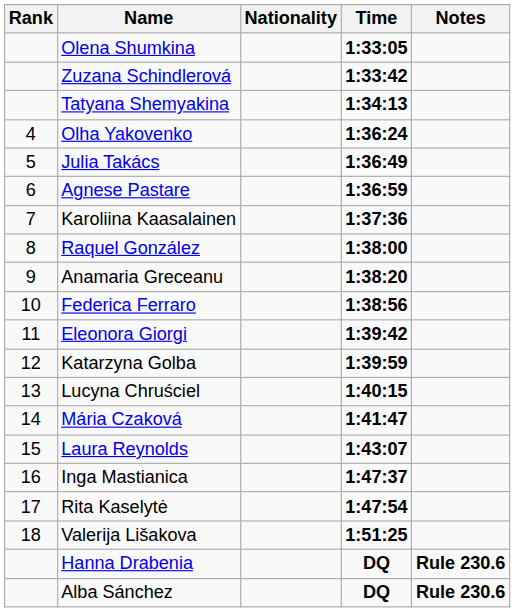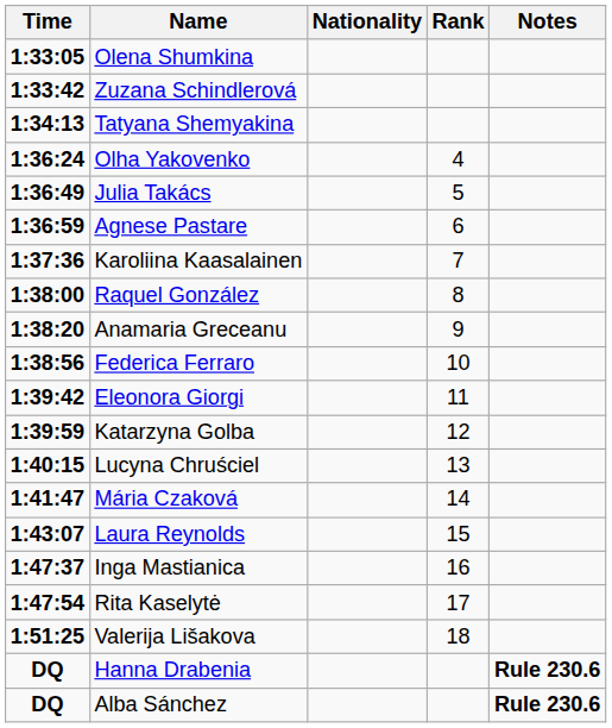 <table class="wikitable sortable" style="text-align:center">
 <tr>
-<th>Rank</th>
+<th>Time</th>
 <th>Name</th>
 <th>Nationality</th>
-<th>Time</th>
+<th>Rank</th>
 <th>Notes</th>
 </tr>
 <tr>
-<td></td>
+<td><strong>1:33:05</strong></td>
 <td align=left><a href='#'>Olena Shumkina</a></td>
 <td align=left></td>
-<td><strong>1:33:05</strong></td>
+<td></td>
 <td></td>
 </tr>
 <tr>
-<td></td>
+<td><strong>1:33:42</strong></td>
 <td align=left><a href='#'>Zuzana Schindlerová</a></td>
 <td align=left></td>
-<td><strong>1:33:42</strong></td>
+<td></td>
 <td></td>
 </tr>
 <tr>
-<td></td>
+<td><strong>1:34:13</strong></td>
 <td align=left><a href='#'>Tatyana Shemyakina</a></td>
 <td align=left></td>
-<td><strong>1:34:13</strong></td>
+<td></td>
 <td></td>
 </tr>
 <tr>
-<td>4</td>
+<td><strong>1:36:24</strong></td>
 <td align=left><a href='#'>Olha Yakovenko</a></td>
 <td align=left></td>
-<td><strong>1:36:24</strong></td>
+<td>4</td>
 <td></td>
 </tr>
 <tr>
-<td>5</td>
+<td><strong>1:36:49</strong></td>
 <td align=left><a href='#'>Julia Takács</a></td>
 <td align=left></td>
-<td><strong>1:36:49</strong></td>
+<td>5</td>
 <td></td>
 </tr>
 <tr>
-<td>6</td>
+<td><strong>1:36:59</strong></td>
 <td align=left><a href='#'>Agnese Pastare</a></td>
 <td align=left></td>
-<td><strong>1:36:59</strong></td>
+<td>6</td>
 <td></td>
 </tr>
 <tr>
-<td>7</td>
+<td><strong>1:37:36</strong></td>
 <td align=left>Karoliina Kaasalainen</td>
 <td align="left"></td>
-<td><strong>1:37:36</strong></td>
+<td>7</td>
 <td></td>
 </tr>
 <tr>
-<td>8</td>
+<td><strong>1:38:00</strong></td>
 <td align=left><a href='#'>Raquel González</a></td>
 <td align=left></td>
-<td><strong>1:38:00</strong></td>
+<td>8</td>
 <td></td>
 </tr>
 <tr>
-<td>9</td>
+<td><strong>1:38:20</strong></td>
 <td align=left>Anamaria Greceanu</td>
 <td align="left"></td>
-<td><strong>1:38:20</strong></td>
+<td>9</td>
 <td></td>
 </tr>
 <tr>
-<td>10</td>
+<td><strong>1:38:56</strong></td>
 <td align=left><a href='#'>Federica Ferraro</a></td>
 <td align=left></td>
-<td><strong>1:38:56</strong></td>
+<td>10</td>
 <td></td>
 </tr>
 <tr>
-<td>11</td>
+<td><strong>1:39:42</strong></td>
 <td align=left><a href='#'>Eleonora Giorgi</a></td>
 <td align=left></td>
-<td><strong>1:39:42</strong></td>
+<td>11</td>
 <td></td>
 </tr>
 <tr>
-<td>12</td>
+<td><strong>1:39:59</strong></td>
 <td align=left>Katarzyna Golba</td>
 <td align="left"></td>
-<td><strong>1:39:59</strong></td>
+<td>12</td>
 <td></td>
 </tr>
 <tr>
-<td>13</td>
+<td><strong>1:40:15</strong></td>
 <td align=left>Lucyna Chruściel</td>
 <td align="left"></td>
-<td><strong>1:40:15</strong></td>
+<td>13</td>
 <td></td>
 </tr>
 <tr>
-<td>14</td>
+<td><strong>1:41:47</strong></td>
 <td align=left><a href='#'>Mária Czaková</a></td>
 <td align=left></td>
-<td><strong>1:41:47</strong></td>
+<td>14</td>
 <td></td>
 </tr>
 <tr>
-<td>15</td>
+<td><strong>1:43:07</strong></td>
 <td align=left><a href='#'>Laura Reynolds</a></td>
 <td align=left></td>
-<td><strong>1:43:07</strong></td>
+<td>15</td>
 <td></td>
 </tr>
 <tr>
-<td>16</td>
+<td><strong>1:47:37</strong></td>
 <td align=left>Inga Mastianica</td>
 <td align="left"></td>
-<td><strong>1:47:37</strong></td>
+<td>16</td>
 <td></td>
 </tr>
 <tr>
-<td>17</td>
+<td><strong>1:47:54</strong></td>
 <td align=left>Rita Kaselytė</td>
 <td align="left"></td>
-<td><strong>1:47:54</strong></td>
+<td>17</td>
 <td></td>
 </tr>
 <tr>
-<td>18</td>
+<td><strong>1:51:25</strong></td>
 <td align=left>Valerija Lišakova</td>
 <td align="left"></td>
-<td><strong>1:51:25</strong></td>
+<td>18</td>
 <td></td>
 </tr>
 <tr>
-<td></td>
+<td><strong>DQ</strong></td>
 <td align=left><a href='#'>Hanna Drabenia</a></td>
 <td align=left></td>
-<td><strong>DQ</strong></td>
+<td></td>
 <td><strong>Rule 230.6</strong></td>
 </tr>
 <tr>
-<td></td>
+<td><strong>DQ</strong></td>
 <td align=left>Alba Sánchez</td>
 <td align=left></td>
-<td><strong>DQ</strong></td>
+<td></td>
 <td><strong>Rule 230.6</strong></td>
 </tr>
 </table>
